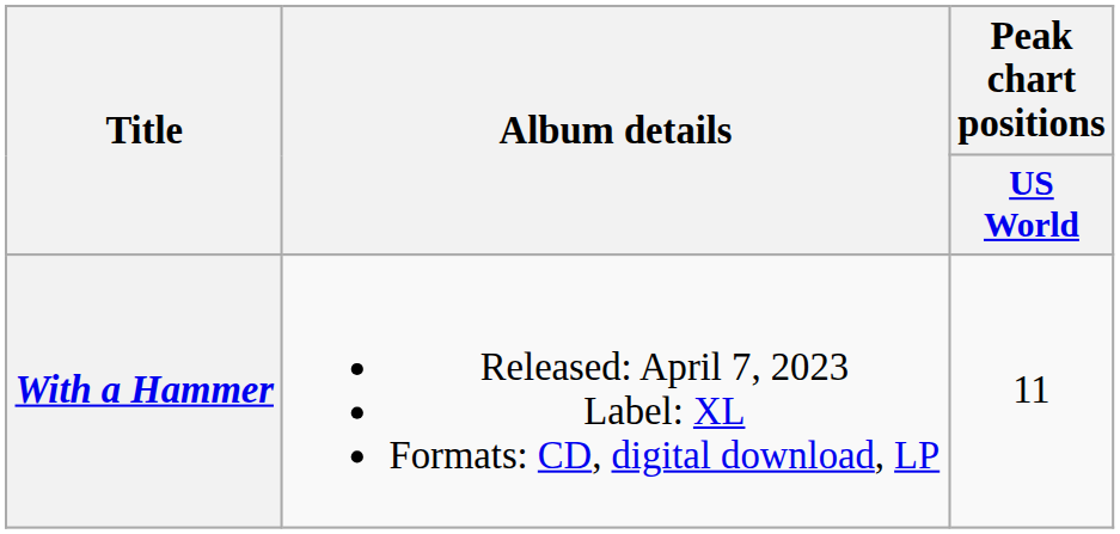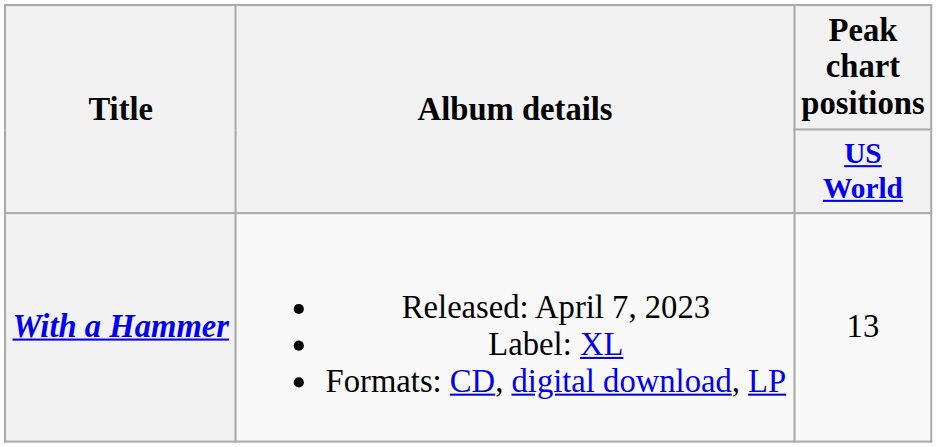 <table class="wikitable plainrowheaders" style="text-align:center;">
 <tr>
 <th scope="col" rowspan="2">Title</th>
 <th scope="col" rowspan="2">Album details</th>
 <th scope="col" colspan="1">Peak chart positions</th>
 </tr>
 <tr>
 <th scope="col" style="width:2.5em;font-size:90%;"><a href='#'>US<br>World</a><br></th>
 </tr>
 <tr>
 <th scope="row"><em><a href='#'>With a Hammer</a></em></th>
 <td><br><ul><li>Released: April 7, 2023</li><li>Label: <a href='#'>XL</a></li><li>Formats: <a href='#'>CD</a>, <a href='#'>digital download</a>, <a href='#'>LP</a></li></ul></td>
-<td>11</td>
+<td>13</td>
 </tr>
 </table>
